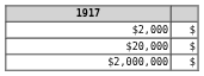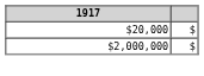 <table border="1" cellpadding="2" cellspacing="0" width="250">
 <tr bgcolor=lightgrey>
 <th>1917</th>
 <th></th>
-</tr>
-<tr>
-<td align="right">$2,000</td>
-<td align="right">$</td>
 </tr>
 <tr>
 <td align="right">$20,000</td>
 <td align="right">$</td>
 </tr>
 <tr>
 <td align="right">$2,000,000</td>
 <td align="right">$</td>
 </tr>
 </table>
